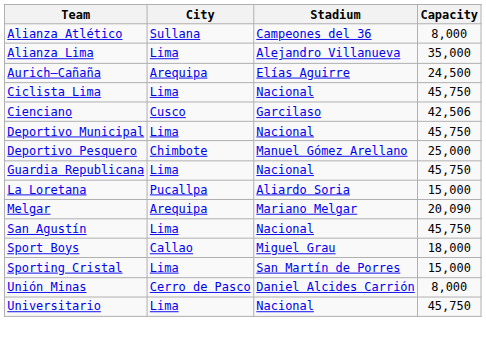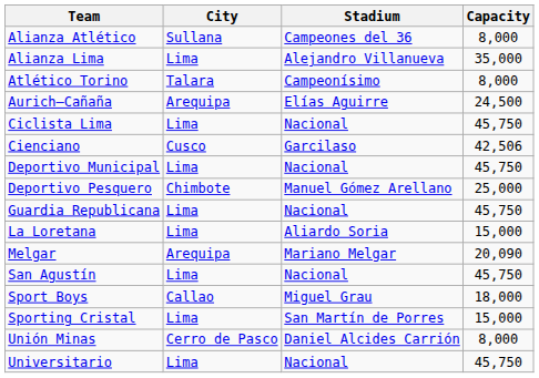 <table class="wikitable">
 <tr>
 <th>Team</th>
 <th>City</th>
 <th>Stadium</th>
 <th>Capacity</th>
 </tr>
 <tr>
 <td><a href='#'>Alianza Atlético</a></td>
 <td><a href='#'>Sullana</a></td>
 <td><a href='#'>Campeones del 36</a></td>
 <td align="center">8,000</td>
 </tr>
 <tr>
 <td><a href='#'>Alianza Lima</a></td>
 <td><a href='#'>Lima</a></td>
 <td><a href='#'>Alejandro Villanueva</a></td>
 <td align="center">35,000</td>
+</tr>
+<tr>
+<td><a href='#'>Atlético Torino</a></td>
+<td><a href='#'>Talara</a></td>
+<td><a href='#'>Campeonísimo</a></td>
+<td align="center">8,000</td>
 </tr>
 <tr>
 <td><a href='#'>Aurich–Cañaña</a></td>
 <td><a href='#'>Arequipa</a></td>
 <td><a href='#'>Elías Aguirre</a></td>
 <td align="center">24,500</td>
 </tr>
 <tr>
 <td><a href='#'>Ciclista Lima</a></td>
 <td><a href='#'>Lima</a></td>
 <td><a href='#'>Nacional</a></td>
 <td align="center">45,750</td>
 </tr>
 <tr>
 <td><a href='#'>Cienciano</a></td>
 <td><a href='#'>Cusco</a></td>
 <td><a href='#'>Garcilaso</a></td>
 <td align="center">42,506</td>
 </tr>
 <tr>
 <td><a href='#'>Deportivo Municipal</a></td>
 <td><a href='#'>Lima</a></td>
 <td><a href='#'>Nacional</a></td>
 <td align="center">45,750</td>
 </tr>
 <tr>
 <td><a href='#'>Deportivo Pesquero</a></td>
 <td><a href='#'>Chimbote</a></td>
 <td><a href='#'>Manuel Gómez Arellano</a></td>
 <td align="center">25,000</td>
 </tr>
 <tr>
 <td><a href='#'>Guardia Republicana</a></td>
 <td><a href='#'>Lima</a></td>
 <td><a href='#'>Nacional</a></td>
 <td align="center">45,750</td>
 </tr>
 <tr>
 <td><a href='#'>La Loretana</a></td>
-<td><a href='#'>Pucallpa</a></td>
+<td><a href='#'>Lima</a></td>
 <td><a href='#'>Aliardo Soria</a></td>
 <td align="center">15,000</td>
 </tr>
 <tr>
 <td><a href='#'>Melgar</a></td>
 <td><a href='#'>Arequipa</a></td>
 <td><a href='#'>Mariano Melgar</a></td>
 <td align="center">20,090</td>
 </tr>
 <tr>
 <td><a href='#'>San Agustín</a></td>
 <td><a href='#'>Lima</a></td>
 <td><a href='#'>Nacional</a></td>
 <td align="center">45,750</td>
 </tr>
 <tr>
 <td><a href='#'>Sport Boys</a></td>
 <td><a href='#'>Callao</a></td>
 <td><a href='#'>Miguel Grau</a></td>
 <td align="center">18,000</td>
 </tr>
 <tr>
 <td><a href='#'>Sporting Cristal</a></td>
 <td><a href='#'>Lima</a></td>
 <td><a href='#'>San Martín de Porres</a></td>
 <td align="center">15,000</td>
 </tr>
 <tr>
 <td><a href='#'>Unión Minas</a></td>
 <td><a href='#'>Cerro de Pasco</a></td>
 <td><a href='#'>Daniel Alcides Carrión</a></td>
 <td align="center">8,000</td>
 </tr>
 <tr>
 <td><a href='#'>Universitario</a></td>
 <td><a href='#'>Lima</a></td>
 <td><a href='#'>Nacional</a></td>
 <td align="center">45,750</td>
 </tr>
 </table>
